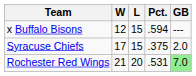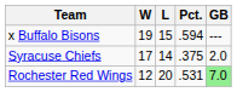 <table class="wikitable sortable">
 <tr>
 <th>Team</th>
 <th>W</th>
 <th>L</th>
 <th>Pct.</th>
 <th>GB</th>
 </tr>
 <tr>
 <td>x <a href='#'>Buffalo Bisons</a></td>
-<td>12</td>
+<td>19</td>
 <td>15</td>
 <td>.594</td>
 <td>---</td>
 </tr>
 <tr>
 <td><a href='#'>Syracuse Chiefs</a></td>
 <td>17</td>
-<td>15</td>
+<td>14</td>
 <td>.375</td>
 <td>2.0</td>
 </tr>
 <tr>
 <td><a href='#'>Rochester Red Wings</a></td>
-<td>21</td>
+<td>12</td>
 <td>20</td>
 <td>.531</td>
 <td style="background: lightgreen;">7.0</td>
 </tr>
 </table>
